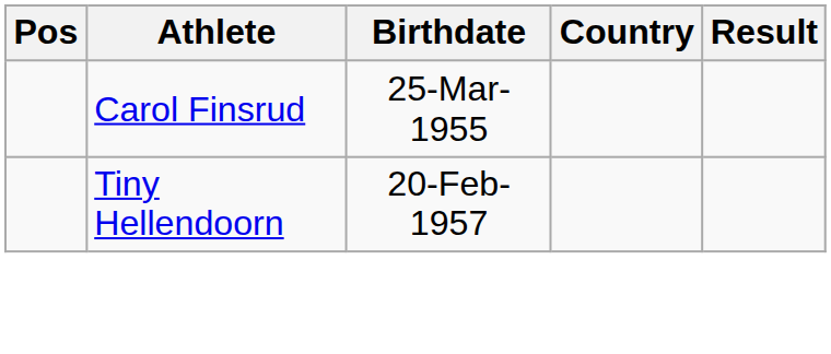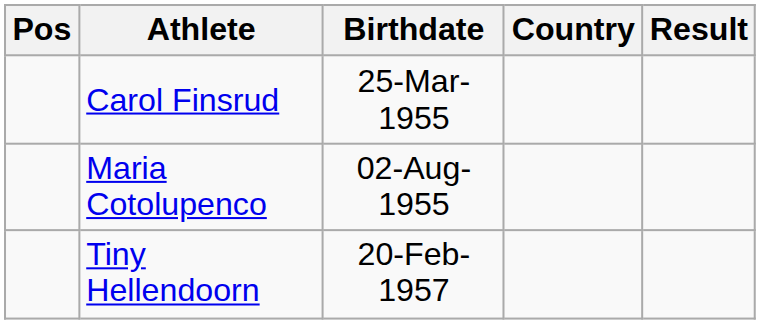 <table class="wikitable"  style="text-align:center; width:60%;">
 <tr>
 <th>Pos</th>
 <th>Athlete</th>
 <th>Birthdate</th>
 <th>Country</th>
 <th>Result</th>
 </tr>
 <tr>
 <td align=center></td>
 <td align=left><a href='#'>Carol Finsrud</a></td>
 <td>25-Mar-1955</td>
 <td align=left></td>
 <td></td>
 </tr>
 <tr>
 <td align=center></td>
+<td align=left><a href='#'>Maria Cotolupenco</a></td>
+<td>02-Aug-1955</td>
+<td align=left></td>
+<td></td>
+</tr>
+<tr>
+<td align=center></td>
 <td align=left><a href='#'>Tiny Hellendoorn</a></td>
 <td>20-Feb-1957</td>
 <td align=left></td>
 <td></td>
 </tr>
 </table>
